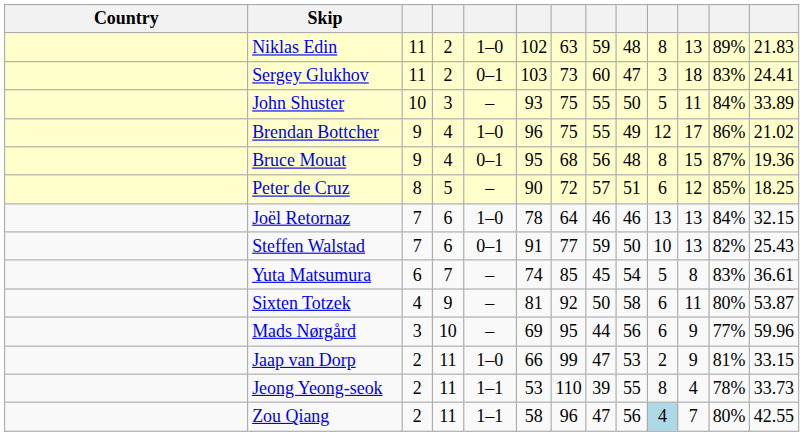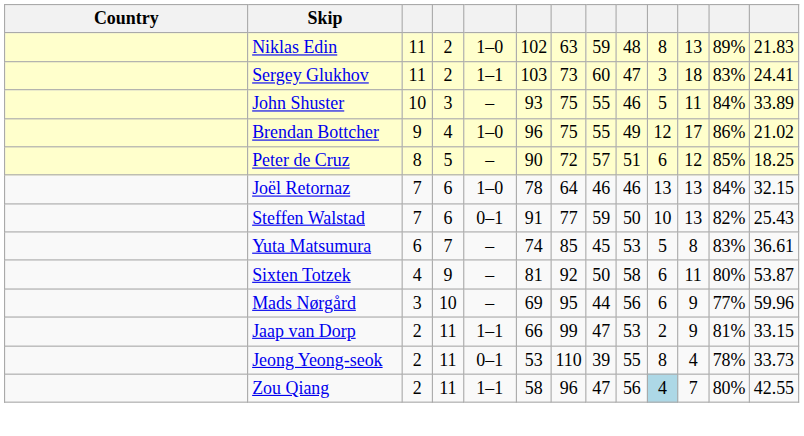 <table class=wikitable  style="text-align:center;">
 <tr>
 <th width=210>Country</th>
 <th width=130>Skip</th>
 <th width=20></th>
 <th width=20></th>
 <th width=40></th>
 <th width=20></th>
 <th width=20></th>
 <th width=20></th>
 <th width=20></th>
 <th width=20></th>
 <th width=20></th>
 <th width=20></th>
 <th width=20></th>
 </tr>
 <tr bgcolor=#ffffcc>
 <td style="text-align:left;"></td>
 <td style="text-align:left;"><a href='#'>Niklas Edin</a></td>
 <td>11</td>
 <td>2</td>
 <td>1–0</td>
 <td>102</td>
 <td>63</td>
 <td>59</td>
 <td>48</td>
 <td>8</td>
 <td>13</td>
 <td>89%</td>
 <td>21.83</td>
 </tr>
 <tr bgcolor=#ffffcc>
 <td style="text-align:left;"> </td>
 <td style="text-align:left;"><a href='#'>Sergey Glukhov</a></td>
 <td>11</td>
 <td>2</td>
-<td>0–1</td>
+<td>1–1</td>
 <td>103</td>
 <td>73</td>
 <td>60</td>
 <td>47</td>
 <td>3</td>
 <td>18</td>
 <td>83%</td>
 <td>24.41</td>
 </tr>
 <tr bgcolor=#ffffcc>
 <td style="text-align:left;"></td>
 <td style="text-align:left;"><a href='#'>John Shuster</a></td>
 <td>10</td>
 <td>3</td>
 <td>–</td>
 <td>93</td>
 <td>75</td>
 <td>55</td>
-<td>50</td>
+<td>46</td>
 <td>5</td>
 <td>11</td>
 <td>84%</td>
 <td>33.89</td>
 </tr>
 <tr bgcolor=#ffffcc>
 <td style="text-align:left;"></td>
 <td style="text-align:left;"><a href='#'>Brendan Bottcher</a></td>
 <td>9</td>
 <td>4</td>
 <td>1–0</td>
 <td>96</td>
 <td>75</td>
 <td>55</td>
 <td>49</td>
 <td>12</td>
 <td>17</td>
 <td>86%</td>
 <td>21.02</td>
-</tr>
-<tr bgcolor=#ffffcc>
-<td style="text-align:left;"></td>
-<td style="text-align:left;"><a href='#'>Bruce Mouat</a></td>
-<td>9</td>
-<td>4</td>
-<td>0–1</td>
-<td>95</td>
-<td>68</td>
-<td>56</td>
-<td>48</td>
-<td>8</td>
-<td>15</td>
-<td>87%</td>
-<td>19.36</td>
 </tr>
 <tr bgcolor=#ffffcc>
 <td style="text-align:left;"></td>
 <td style="text-align:left;"><a href='#'>Peter de Cruz</a></td>
 <td>8</td>
 <td>5</td>
 <td>–</td>
 <td>90</td>
 <td>72</td>
 <td>57</td>
 <td>51</td>
 <td>6</td>
 <td>12</td>
 <td>85%</td>
 <td>18.25</td>
 </tr>
 <tr>
 <td style="text-align:left;"></td>
 <td style="text-align:left;"><a href='#'>Joël Retornaz</a></td>
 <td>7</td>
 <td>6</td>
 <td>1–0</td>
 <td>78</td>
 <td>64</td>
 <td>46</td>
 <td>46</td>
 <td>13</td>
 <td>13</td>
 <td>84%</td>
 <td>32.15</td>
 </tr>
 <tr>
 <td style="text-align:left;"></td>
 <td style="text-align:left;"><a href='#'>Steffen Walstad</a></td>
 <td>7</td>
 <td>6</td>
 <td>0–1</td>
 <td>91</td>
 <td>77</td>
 <td>59</td>
 <td>50</td>
 <td>10</td>
 <td>13</td>
 <td>82%</td>
 <td>25.43</td>
 </tr>
 <tr>
 <td style="text-align:left;"></td>
 <td style="text-align:left;"><a href='#'>Yuta Matsumura</a></td>
 <td>6</td>
 <td>7</td>
 <td>–</td>
 <td>74</td>
 <td>85</td>
 <td>45</td>
-<td>54</td>
+<td>53</td>
 <td>5</td>
 <td>8</td>
 <td>83%</td>
 <td>36.61</td>
 </tr>
 <tr>
 <td style="text-align:left;"></td>
 <td style="text-align:left;"><a href='#'>Sixten Totzek</a></td>
 <td>4</td>
 <td>9</td>
 <td>–</td>
 <td>81</td>
 <td>92</td>
 <td>50</td>
 <td>58</td>
 <td>6</td>
 <td>11</td>
 <td>80%</td>
 <td>53.87</td>
 </tr>
 <tr>
 <td style="text-align:left;"></td>
 <td style="text-align:left;"><a href='#'>Mads Nørgård</a></td>
 <td>3</td>
 <td>10</td>
 <td>–</td>
 <td>69</td>
 <td>95</td>
 <td>44</td>
 <td>56</td>
 <td>6</td>
 <td>9</td>
 <td>77%</td>
 <td>59.96</td>
 </tr>
 <tr>
 <td style="text-align:left;"></td>
 <td style="text-align:left;"><a href='#'>Jaap van Dorp</a></td>
 <td>2</td>
 <td>11</td>
-<td>1–0</td>
+<td>1–1</td>
 <td>66</td>
 <td>99</td>
 <td>47</td>
 <td>53</td>
 <td>2</td>
 <td>9</td>
 <td>81%</td>
 <td>33.15</td>
 </tr>
 <tr>
 <td style="text-align:left;"></td>
 <td style="text-align:left;"><a href='#'>Jeong Yeong-seok</a></td>
 <td>2</td>
 <td>11</td>
-<td>1–1</td>
+<td>0–1</td>
 <td>53</td>
 <td>110</td>
 <td>39</td>
 <td>55</td>
 <td>8</td>
 <td>4</td>
 <td>78%</td>
 <td>33.73</td>
 </tr>
 <tr>
 <td style="text-align:left;"></td>
 <td style="text-align:left;"><a href='#'>Zou Qiang</a></td>
 <td>2</td>
 <td>11</td>
 <td>1–1</td>
 <td>58</td>
 <td>96</td>
 <td>47</td>
 <td>56</td>
 <td style="background: lightblue;">4</td>
 <td>7</td>
 <td>80%</td>
 <td>42.55</td>
 </tr>
 </table>
